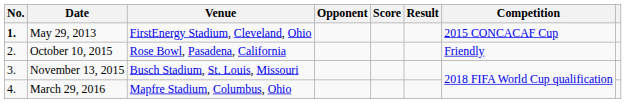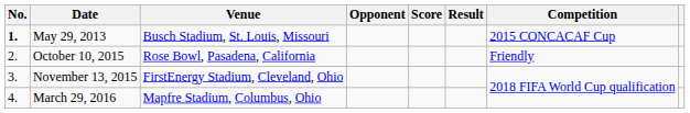 <table class="wikitable sortable">
 <tr>
 <th scope=col>No.</th>
 <th scope=col data-sort-type=date>Date</th>
 <th scope=col>Venue</th>
 <th scope=col>Opponent</th>
 <th scope=col>Score</th>
 <th scope=col>Result</th>
 <th scope=col>Competition</th>
 <th scope=col></th>
 </tr>
 <tr>
 <td><strong>1.</strong></td>
 <td>May 29, 2013</td>
-<td><a href='#'>FirstEnergy Stadium</a>, <a href='#'>Cleveland</a>, <a href='#'>Ohio</a></td>
+<td><a href='#'>Busch Stadium</a>, <a href='#'>St. Louis</a>, <a href='#'>Missouri</a></td>
 <td></td>
 <td></td>
 <td></td>
 <td><a href='#'>2015 CONCACAF Cup</a></td>
 <td></td>
 </tr>
 <tr>
 <td>2.</td>
 <td>October 10, 2015</td>
 <td><a href='#'>Rose Bowl</a>, <a href='#'>Pasadena</a>, <a href='#'>California</a></td>
 <td></td>
 <td></td>
 <td></td>
 <td><a href='#'>Friendly</a></td>
 <td></td>
 </tr>
 <tr>
 <td>3.</td>
 <td>November 13, 2015</td>
-<td><a href='#'>Busch Stadium</a>, <a href='#'>St. Louis</a>, <a href='#'>Missouri</a></td>
+<td><a href='#'>FirstEnergy Stadium</a>, <a href='#'>Cleveland</a>, <a href='#'>Ohio</a></td>
 <td></td>
 <td></td>
 <td></td>
 <td rowspan="2"><a href='#'>2018 FIFA World Cup qualification</a></td>
 <td></td>
 </tr>
 <tr>
 <td>4.</td>
 <td>March 29, 2016</td>
 <td><a href='#'>Mapfre Stadium</a>, <a href='#'>Columbus</a>, <a href='#'>Ohio</a></td>
 <td></td>
 <td></td>
 <td></td>
 <td></td>
 </tr>
 </table>
